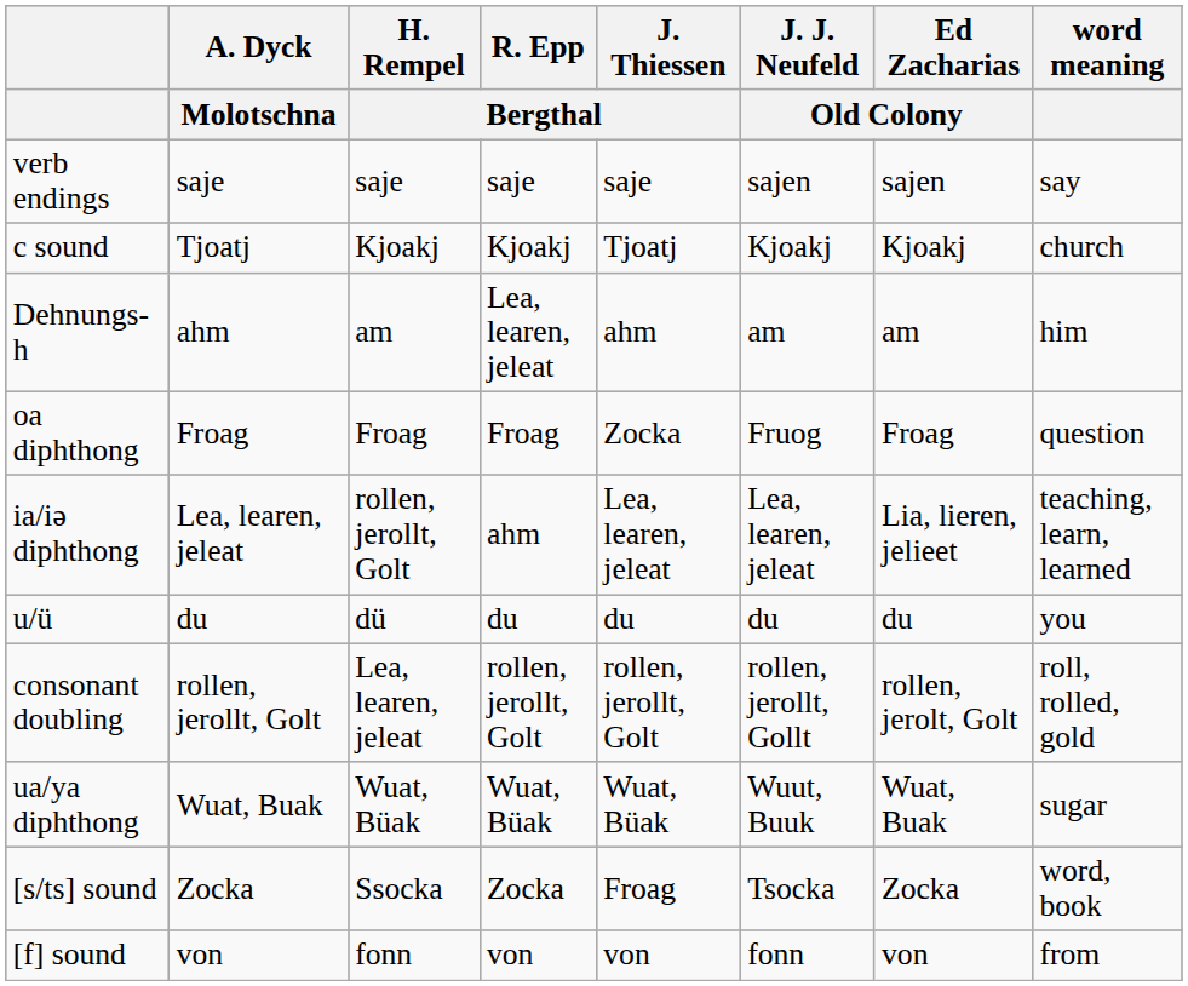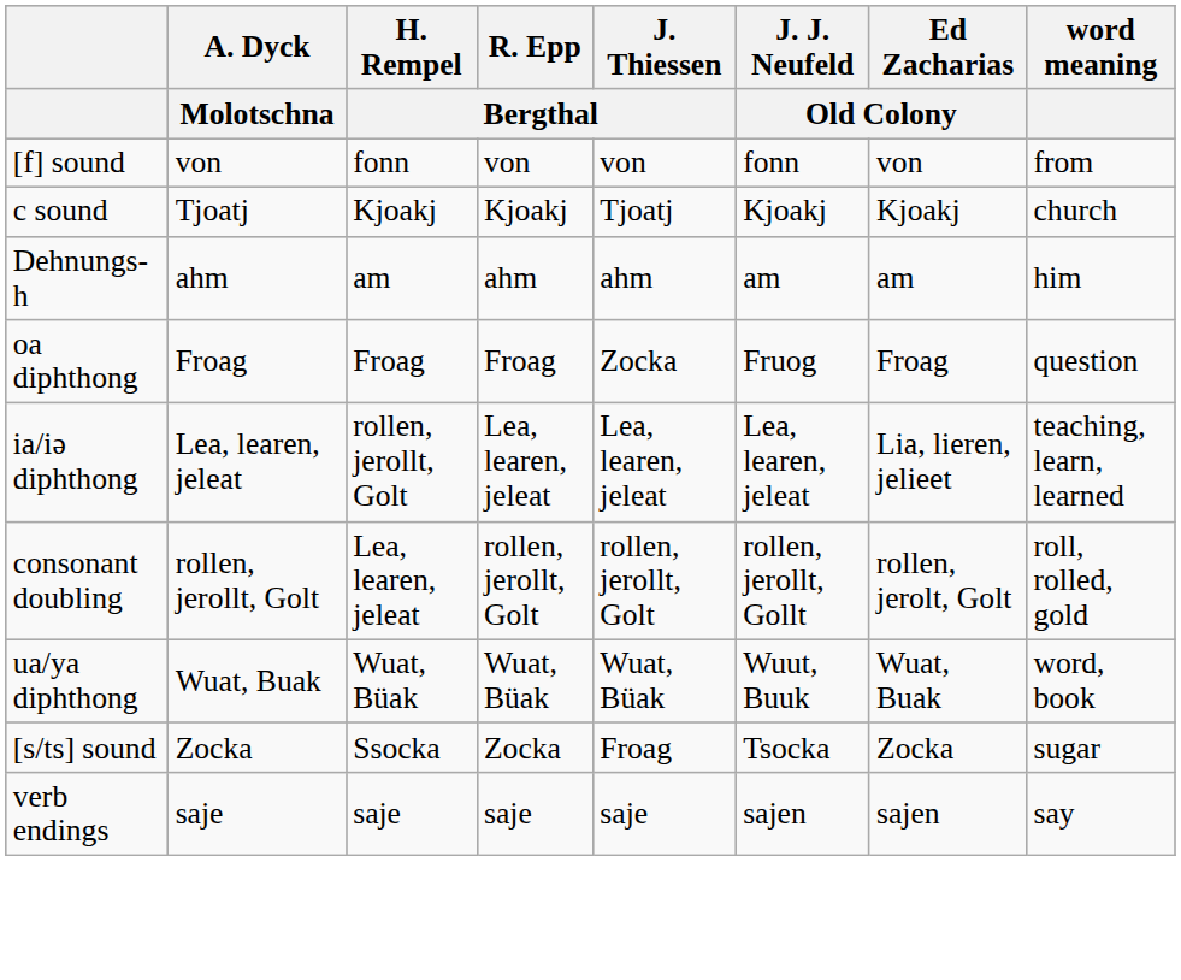 <table class="wikitable">
 <tr>
 <th></th>
 <th>A. Dyck</th>
 <th>H. Rempel</th>
 <th>R. Epp</th>
 <th>J. Thiessen</th>
 <th>J. J. Neufeld</th>
 <th>Ed Zacharias</th>
 <th>word meaning</th>
 </tr>
 <tr>
 <th></th>
 <th>Molotschna</th>
 <th colspan=3>Bergthal</th>
 <th colspan=2>Old Colony</th>
 <th></th>
 </tr>
 <tr>
-<td>verb endings</td>
-<td>saje</td>
-<td>saje</td>
-<td>saje</td>
-<td>saje</td>
-<td>sajen</td>
-<td>sajen</td>
-<td>say</td>
+<td>[f] sound</td>
+<td>von</td>
+<td>fonn</td>
+<td>von</td>
+<td>von</td>
+<td>fonn</td>
+<td>von</td>
+<td>from</td>
 </tr>
 <tr>
 <td>c sound</td>
 <td>Tjoatj</td>
 <td>Kjoakj</td>
 <td>Kjoakj</td>
 <td>Tjoatj</td>
 <td>Kjoakj</td>
 <td>Kjoakj</td>
 <td>church</td>
 </tr>
 <tr>
 <td>Dehnungs-h</td>
 <td>ahm</td>
 <td>am</td>
-<td>Lea, learen, jeleat</td>
+<td>ahm</td>
 <td>ahm</td>
 <td>am</td>
 <td>am</td>
 <td>him</td>
 </tr>
 <tr>
 <td>oa diphthong</td>
 <td>Froag</td>
 <td>Froag</td>
 <td>Froag</td>
 <td>Zocka</td>
 <td>Fruog</td>
 <td>Froag</td>
 <td>question</td>
 </tr>
 <tr>
 <td>ia/iə diphthong</td>
 <td>Lea, learen, jeleat</td>
 <td>rollen, jerollt, Golt</td>
-<td>ahm</td>
+<td>Lea, learen, jeleat</td>
 <td>Lea, learen, jeleat</td>
 <td>Lea, learen, jeleat</td>
 <td>Lia, lieren, jelieet</td>
 <td>teaching, learn, learned</td>
-</tr>
-<tr>
-<td>u/ü</td>
-<td>du</td>
-<td>dü</td>
-<td>du</td>
-<td>du</td>
-<td>du</td>
-<td>du</td>
-<td>you</td>
 </tr>
 <tr>
 <td>consonant doubling</td>
 <td>rollen, jerollt, Golt</td>
 <td>Lea, learen, jeleat</td>
 <td>rollen, jerollt, Golt</td>
 <td>rollen, jerollt, Golt</td>
 <td>rollen, jerollt, Gollt</td>
 <td>rollen, jerolt, Golt</td>
 <td>roll, rolled, gold</td>
 </tr>
 <tr>
 <td>ua/ya diphthong</td>
 <td>Wuat, Buak</td>
 <td>Wuat, Büak</td>
 <td>Wuat, Büak</td>
 <td>Wuat, Büak</td>
 <td>Wuut, Buuk</td>
 <td>Wuat, Buak</td>
-<td>sugar</td>
+<td>word, book</td>
 </tr>
 <tr>
 <td>[s/ts] sound</td>
 <td>Zocka</td>
 <td>Ssocka</td>
 <td>Zocka</td>
 <td>Froag</td>
 <td>Tsocka</td>
 <td>Zocka</td>
-<td>word, book</td>
+<td>sugar</td>
 </tr>
 <tr>
-<td>[f] sound</td>
-<td>von</td>
-<td>fonn</td>
-<td>von</td>
-<td>von</td>
-<td>fonn</td>
-<td>von</td>
-<td>from</td>
+<td>verb endings</td>
+<td>saje</td>
+<td>saje</td>
+<td>saje</td>
+<td>saje</td>
+<td>sajen</td>
+<td>sajen</td>
+<td>say</td>
 </tr>
 </table>
